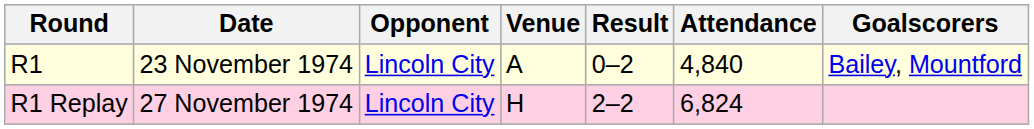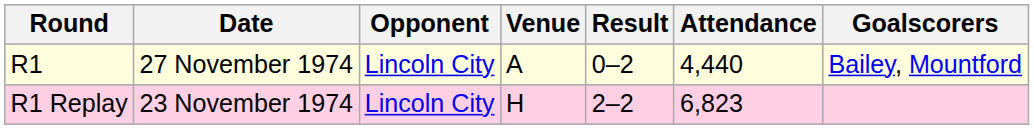 <table class="wikitable">
 <tr>
 <th>Round</th>
 <th>Date</th>
 <th>Opponent</th>
 <th>Venue</th>
 <th>Result</th>
 <th>Attendance</th>
 <th>Goalscorers</th>
 </tr>
 <tr style="background-color: #ffffdd;">
 <td>R1</td>
-<td>23 November 1974</td>
+<td>27 November 1974</td>
 <td><a href='#'>Lincoln City</a></td>
 <td>A</td>
 <td>0–2</td>
-<td>4,840</td>
+<td>4,440</td>
 <td><a href='#'>Bailey</a>, <a href='#'>Mountford</a></td>
 </tr>
 <tr style="background-color: #ffd0e3;">
 <td>R1 Replay</td>
-<td>27 November 1974</td>
+<td>23 November 1974</td>
 <td><a href='#'>Lincoln City</a></td>
 <td>H</td>
 <td>2–2</td>
-<td>6,824</td>
+<td>6,823</td>
 <td></td>
 </tr>
 </table>
